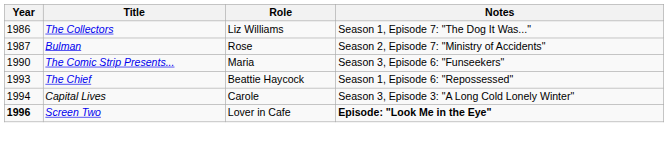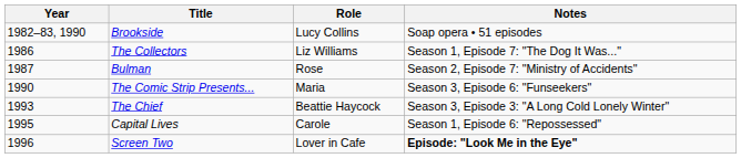 <table style="width:1000px;" class="wikitable plainrowheaders sortable">
 <tr>
 <th scope="col">Year</th>
 <th scope="col">Title</th>
 <th scope="col">Role</th>
 <th scope="col">Notes</th>
+</tr>
+<tr>
+<td>1982–83, 1990</td>
+<td><em><a href='#'>Brookside</a></em></td>
+<td>Lucy Collins</td>
+<td>Soap opera • 51 episodes</td>
 </tr>
 <tr>
 <td>1986</td>
 <td data-sort-value="Collectors, The"><em><a href='#'>The Collectors</a></em></td>
 <td>Liz Williams</td>
 <td>Season 1, Episode 7: "The Dog It Was..."</td>
 </tr>
 <tr>
 <td>1987</td>
 <td><em><a href='#'>Bulman</a></em></td>
 <td>Rose</td>
 <td>Season 2, Episode 7: "Ministry of Accidents"</td>
 </tr>
 <tr>
 <td>1990</td>
 <td data-sort-value="Comic Strip Presents..., The"><em><a href='#'>The Comic Strip Presents...</a></em></td>
 <td>Maria</td>
 <td>Season 3, Episode 6: "Funseekers"</td>
 </tr>
 <tr>
 <td>1993</td>
 <td data-sort-value="Chief, The"><em><a href='#'>The Chief</a></em></td>
 <td>Beattie Haycock</td>
+<td>Season 3, Episode 3: "A Long Cold Lonely Winter"</td>
+</tr>
+<tr>
+<td>1995</td>
+<td><em>Capital Lives</em></td>
+<td>Carole</td>
 <td>Season 1, Episode 6: "Repossessed"</td>
 </tr>
 <tr>
-<td>1994</td>
-<td><em>Capital Lives</em></td>
-<td>Carole</td>
-<td>Season 3, Episode 3: "A Long Cold Lonely Winter"</td>
-</tr>
-<tr>
-<td><strong>1996</strong></td>
+<td>1996</td>
 <td><em><a href='#'>Screen Two</a></em></td>
 <td>Lover in Cafe</td>
 <td><strong>Episode: "Look Me in the Eye"</strong></td>
 </tr>
 </table>
